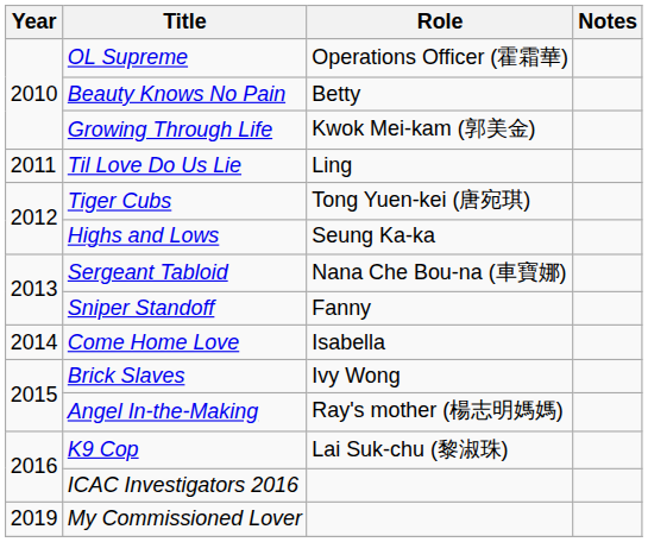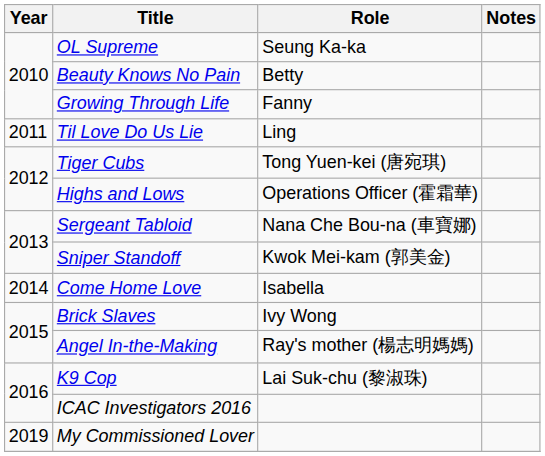 <table class="wikitable">
 <tr>
 <th>Year</th>
 <th>Title</th>
 <th>Role</th>
 <th>Notes</th>
 </tr>
 <tr>
 <td rowspan=3>2010</td>
 <td><em><a href='#'>OL Supreme</a></em></td>
-<td>Operations Officer (霍霜華)</td>
+<td>Seung Ka-ka</td>
 <td></td>
 </tr>
 <tr>
 <td><em><a href='#'>Beauty Knows No Pain</a></em></td>
 <td>Betty</td>
 <td></td>
 </tr>
 <tr>
 <td><em><a href='#'>Growing Through Life</a></em></td>
-<td>Kwok Mei-kam (郭美金)</td>
+<td>Fanny</td>
 <td></td>
 </tr>
 <tr>
 <td rowspan=1>2011</td>
 <td><em><a href='#'>Til Love Do Us Lie</a></em></td>
 <td>Ling</td>
 <td></td>
 </tr>
 <tr>
 <td rowspan=2>2012</td>
 <td><em><a href='#'>Tiger Cubs</a></em></td>
 <td>Tong Yuen-kei (唐宛琪)</td>
 <td></td>
 </tr>
 <tr>
 <td><em><a href='#'>Highs and Lows</a></em></td>
-<td>Seung Ka-ka</td>
+<td>Operations Officer (霍霜華)</td>
 <td></td>
 </tr>
 <tr>
 <td rowspan=2>2013</td>
 <td><em><a href='#'>Sergeant Tabloid</a></em></td>
 <td>Nana Che Bou-na (車寶娜)</td>
 <td></td>
 </tr>
 <tr>
 <td><em><a href='#'>Sniper Standoff</a></em></td>
-<td>Fanny</td>
+<td>Kwok Mei-kam (郭美金)</td>
 <td></td>
 </tr>
 <tr>
 <td rowspan=1>2014</td>
 <td><em><a href='#'>Come Home Love</a></em></td>
 <td>Isabella</td>
 <td></td>
 </tr>
 <tr>
 <td rowspan="2">2015</td>
 <td><em><a href='#'>Brick Slaves</a></em></td>
 <td>Ivy Wong</td>
 <td></td>
 </tr>
 <tr>
 <td><em><a href='#'>Angel In-the-Making</a></em></td>
 <td>Ray's mother (楊志明媽媽)</td>
 <td></td>
 </tr>
 <tr>
 <td rowspan=2>2016</td>
 <td><em><a href='#'>K9 Cop</a></em></td>
 <td>Lai Suk-chu (黎淑珠)</td>
 <td></td>
 </tr>
 <tr>
 <td><em>ICAC Investigators 2016</em></td>
 <td></td>
 <td></td>
 </tr>
 <tr>
 <td rowspan=1>2019</td>
 <td><em>My Commissioned Lover</em></td>
 <td></td>
 <td></td>
 </tr>
 <tr>
 </tr>
 </table>
